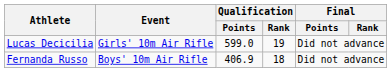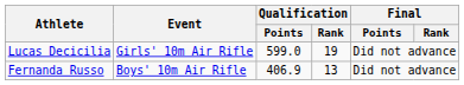 <table class="wikitable" style="font-size:90%;">
 <tr>
 <th rowspan=2>Athlete</th>
 <th rowspan=2>Event</th>
 <th colspan=2>Qualification</th>
 <th colspan=2>Final</th>
 </tr>
 <tr style="font-size:95%">
 <th>Points</th>
 <th>Rank</th>
 <th>Points</th>
 <th>Rank</th>
 </tr>
 <tr align=center>
 <td align=left><a href='#'>Lucas Decicilia</a></td>
 <td align=left><a href='#'>Girls' 10m Air Rifle</a></td>
 <td>599.0</td>
 <td>19</td>
 <td colspan=2>Did not advance</td>
 </tr>
 <tr align=center>
 <td align=left><a href='#'>Fernanda Russo</a></td>
 <td align=left><a href='#'>Boys' 10m Air Rifle</a></td>
 <td>406.9</td>
-<td>18</td>
+<td>13</td>
 <td colspan=2>Did not advance</td>
 </tr>
 </table>
